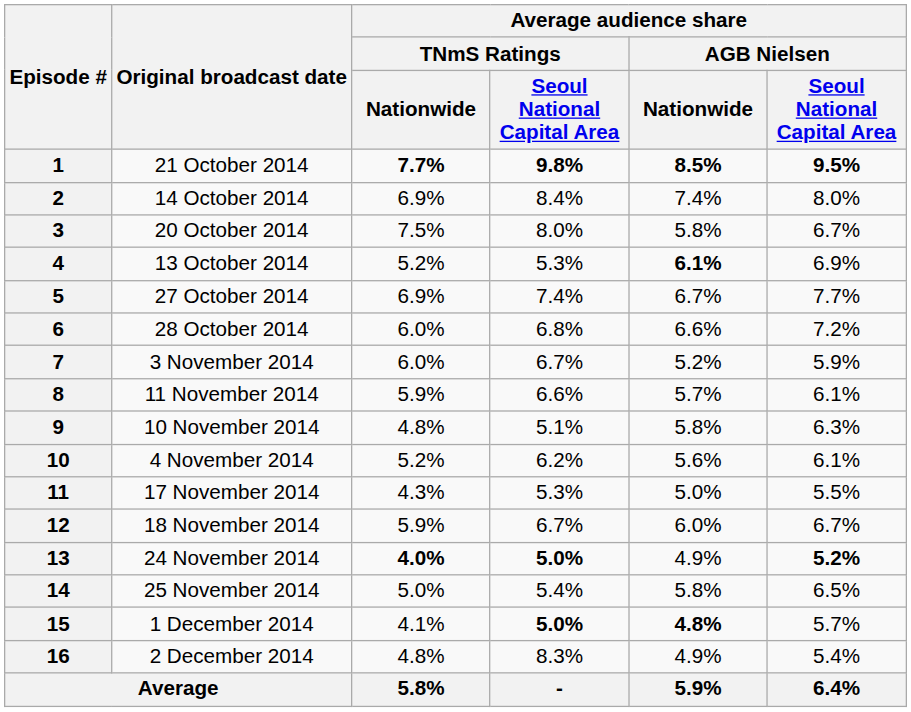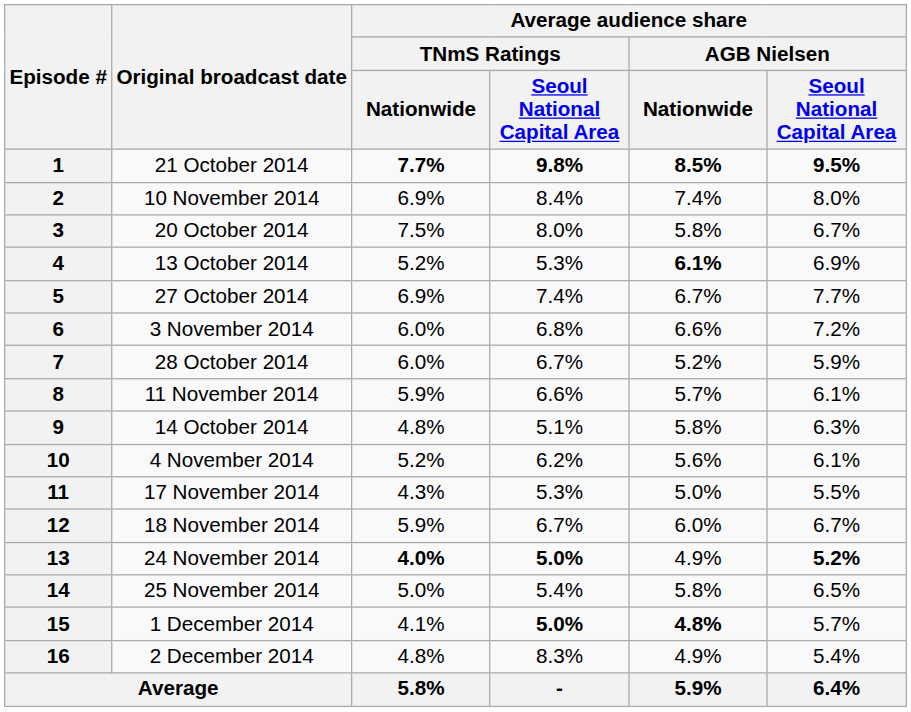 <table class=wikitable style="text-align:center">
 <tr>
 <th rowspan="3">Episode #</th>
 <th rowspan="3">Original broadcast date</th>
 <th colspan="4">Average audience share</th>
 </tr>
 <tr>
 <th colspan="2">TNmS Ratings</th>
 <th colspan="2">AGB Nielsen</th>
 </tr>
 <tr>
 <th width=100>Nationwide</th>
 <th width=100><a href='#'>Seoul National Capital Area</a></th>
 <th width=100>Nationwide</th>
 <th width=100><a href='#'>Seoul National Capital Area</a></th>
 </tr>
 <tr>
 <th>1</th>
 <td>21 October 2014</td>
 <td><span><strong>7.7%</strong></span></td>
 <td><span><strong>9.8%</strong></span></td>
 <td><span><strong>8.5%</strong></span></td>
 <td><span><strong>9.5%</strong></span></td>
 </tr>
 <tr>
 <th>2</th>
-<td>14 October 2014</td>
+<td>10 November 2014</td>
 <td>6.9%</td>
 <td>8.4%</td>
 <td>7.4%</td>
 <td>8.0%</td>
 </tr>
 <tr>
 <th>3</th>
 <td>20 October 2014</td>
 <td>7.5%</td>
 <td>8.0%</td>
 <td>5.8%</td>
 <td>6.7%</td>
 </tr>
 <tr>
 <th>4</th>
 <td>13 October 2014</td>
 <td>5.2%</td>
 <td>5.3%</td>
 <td><strong>6.1%</strong></td>
 <td>6.9%</td>
 </tr>
 <tr>
 <th>5</th>
 <td>27 October 2014</td>
 <td>6.9%</td>
 <td>7.4%</td>
 <td>6.7%</td>
 <td>7.7%</td>
 </tr>
 <tr>
 <th>6</th>
-<td>28 October 2014</td>
+<td>3 November 2014</td>
 <td>6.0%</td>
 <td>6.8%</td>
 <td>6.6%</td>
 <td>7.2%</td>
 </tr>
 <tr>
 <th>7</th>
-<td>3 November 2014</td>
+<td>28 October 2014</td>
 <td>6.0%</td>
 <td>6.7%</td>
 <td>5.2%</td>
 <td>5.9%</td>
 </tr>
 <tr>
 <th>8</th>
 <td>11 November 2014</td>
 <td>5.9%</td>
 <td>6.6%</td>
 <td>5.7%</td>
 <td>6.1%</td>
 </tr>
 <tr>
 <th>9</th>
-<td>10 November 2014</td>
+<td>14 October 2014</td>
 <td>4.8%</td>
 <td>5.1%</td>
 <td>5.8%</td>
 <td>6.3%</td>
 </tr>
 <tr>
 <th>10</th>
 <td>4 November 2014</td>
 <td>5.2%</td>
 <td>6.2%</td>
 <td>5.6%</td>
 <td>6.1%</td>
 </tr>
 <tr>
 <th>11</th>
 <td>17 November 2014</td>
 <td>4.3%</td>
 <td>5.3%</td>
 <td>5.0%</td>
 <td>5.5%</td>
 </tr>
 <tr>
 <th>12</th>
 <td>18 November 2014</td>
 <td>5.9%</td>
 <td>6.7%</td>
 <td>6.0%</td>
 <td>6.7%</td>
 </tr>
 <tr>
 <th>13</th>
 <td>24 November 2014</td>
 <td><span><strong>4.0%</strong></span></td>
 <td><span><strong>5.0%</strong></span></td>
 <td>4.9%</td>
 <td><span><strong>5.2%</strong></span></td>
 </tr>
 <tr>
 <th>14</th>
 <td>25 November 2014</td>
 <td>5.0%</td>
 <td>5.4%</td>
 <td>5.8%</td>
 <td>6.5%</td>
 </tr>
 <tr>
 <th>15</th>
 <td>1 December 2014</td>
 <td>4.1%</td>
 <td><span><strong>5.0%</strong></span></td>
 <td><span><strong>4.8%</strong></span></td>
 <td>5.7%</td>
 </tr>
 <tr>
 <th>16</th>
 <td>2 December 2014</td>
 <td>4.8%</td>
 <td>8.3%</td>
 <td>4.9%</td>
 <td>5.4%</td>
 </tr>
 <tr>
 <th colspan=2>Average</th>
 <th>5.8%</th>
 <th>-</th>
 <th>5.9%</th>
 <th>6.4%</th>
 </tr>
 </table>
